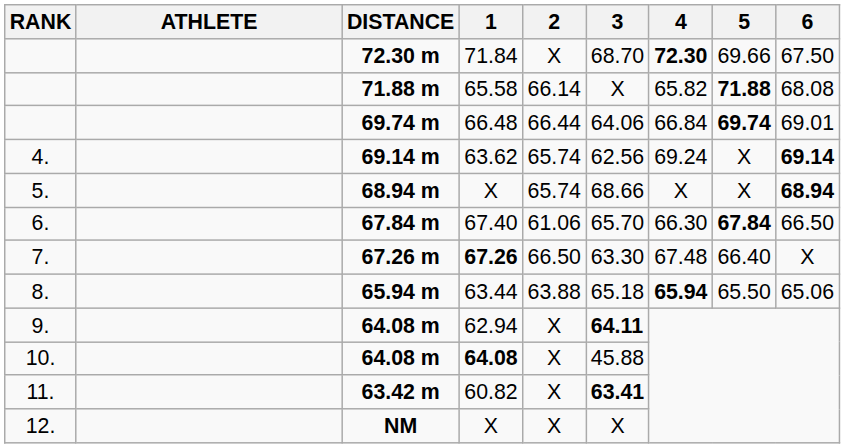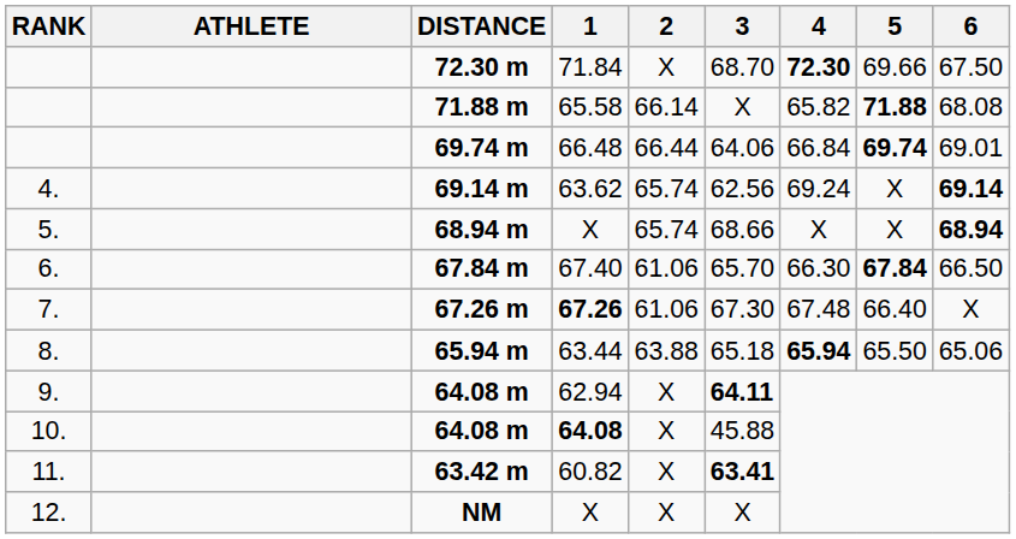 <table class="wikitable" style="border-collapse: collapse; font-size: 90%;">
 <tr>
 <th>RANK</th>
 <th align="left" style="width: 12em">ATHLETE</th>
 <th>DISTANCE</th>
 <th>1</th>
 <th>2</th>
 <th>3</th>
 <th>4</th>
 <th>5</th>
 <th>6</th>
 </tr>
 <tr>
 <td align="center"></td>
 <td></td>
 <td align="center"><strong>72.30 m</strong></td>
 <td>71.84</td>
 <td align="center">X</td>
 <td>68.70</td>
 <td><strong>72.30</strong></td>
 <td>69.66</td>
 <td>67.50</td>
 </tr>
 <tr>
 <td align="center"></td>
 <td></td>
 <td align="center"><strong>71.88 m</strong></td>
 <td>65.58</td>
 <td>66.14</td>
 <td align="center">X</td>
 <td>65.82</td>
 <td><strong>71.88</strong></td>
 <td>68.08</td>
 </tr>
 <tr>
 <td align="center"></td>
 <td></td>
 <td align="center"><strong>69.74 m</strong></td>
 <td>66.48</td>
 <td>66.44</td>
 <td>64.06</td>
 <td>66.84</td>
 <td><strong>69.74</strong></td>
 <td>69.01</td>
 </tr>
 <tr>
 <td align="center">4.</td>
 <td></td>
 <td align="center"><strong>69.14 m</strong></td>
 <td>63.62</td>
 <td>65.74</td>
 <td>62.56</td>
 <td>69.24</td>
 <td align="center">X</td>
 <td><strong>69.14</strong></td>
 </tr>
 <tr>
 <td align="center">5.</td>
 <td></td>
 <td align="center"><strong>68.94 m</strong></td>
 <td align="center">X</td>
 <td>65.74</td>
 <td>68.66</td>
 <td align="center">X</td>
 <td align="center">X</td>
 <td><strong>68.94</strong></td>
 </tr>
 <tr>
 <td align="center">6.</td>
 <td></td>
 <td align="center"><strong>67.84 m</strong></td>
 <td>67.40</td>
 <td>61.06</td>
 <td>65.70</td>
 <td>66.30</td>
 <td><strong>67.84</strong></td>
 <td>66.50</td>
 </tr>
 <tr>
 <td align="center">7.</td>
 <td></td>
 <td align="center"><strong>67.26 m</strong></td>
 <td><strong>67.26</strong></td>
-<td>66.50</td>
-<td>63.30</td>
+<td>61.06</td>
+<td>67.30</td>
 <td>67.48</td>
 <td>66.40</td>
 <td align="center">X</td>
 </tr>
 <tr>
 <td align="center">8.</td>
 <td></td>
 <td align="center"><strong>65.94 m</strong></td>
 <td>63.44</td>
 <td>63.88</td>
 <td>65.18</td>
 <td><strong>65.94</strong></td>
 <td>65.50</td>
 <td>65.06</td>
 </tr>
 <tr>
 <td align="center">9.</td>
 <td></td>
 <td align="center"><strong>64.08 m</strong></td>
 <td>62.94</td>
 <td align="center">X</td>
 <td><strong>64.11</strong></td>
 </tr>
 <tr>
 <td align="center">10.</td>
 <td></td>
 <td align="center"><strong>64.08 m</strong></td>
 <td><strong>64.08</strong></td>
 <td align="center">X</td>
 <td>45.88</td>
 </tr>
 <tr>
 <td align="center">11.</td>
 <td></td>
 <td align="center"><strong>63.42 m</strong></td>
 <td>60.82</td>
 <td align="center">X</td>
 <td><strong>63.41</strong></td>
 </tr>
 <tr>
 <td align="center">12.</td>
 <td></td>
 <td align="center"><strong>NM</strong></td>
 <td align="center">X</td>
 <td align="center">X</td>
 <td align="center">X</td>
 </tr>
 </table>
